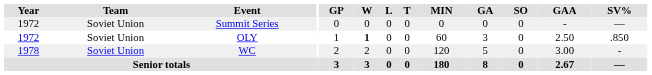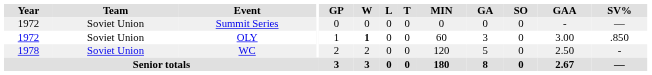 <table border="0" cellpadding="1" cellspacing="0" ID="Table3" style="text-align:center; width:60em">
 <tr ALIGN="center" bgcolor="#e0e0e0">
 <th>Year</th>
 <th>Team</th>
 <th>Event</th>
 <th rowspan="99" bgcolor="#ffffff"></th>
 <th>GP</th>
 <th>W</th>
 <th>L</th>
 <th>T</th>
 <th>MIN</th>
 <th>GA</th>
 <th>SO</th>
 <th>GAA</th>
 <th>SV%</th>
 </tr>
 <tr bgcolor="#f0f0f0">
 <td>1972</td>
 <td>Soviet Union</td>
 <td><a href='#'>Summit Series</a></td>
 <td>0</td>
 <td>0</td>
 <td>0</td>
 <td>0</td>
 <td>0</td>
 <td>0</td>
 <td>0</td>
 <td>-</td>
 <td>—</td>
 </tr>
 <tr>
 <td><a href='#'>1972</a></td>
 <td>Soviet Union</td>
 <td><a href='#'>OLY</a></td>
 <td>1</td>
 <td><strong>1</strong></td>
 <td>0</td>
 <td>0</td>
 <td>60</td>
 <td>3</td>
 <td>0</td>
-<td>2.50</td>
+<td>3.00</td>
 <td>.850</td>
 </tr>
 <tr bgcolor="#f0f0f0">
 <td><a href='#'>1978</a></td>
 <td><a href='#'>Soviet Union</a></td>
 <td><a href='#'>WC</a></td>
 <td>2</td>
 <td>2</td>
 <td>0</td>
 <td>0</td>
 <td>120</td>
 <td>5</td>
 <td>0</td>
-<td>3.00</td>
+<td>2.50</td>
 <td>-</td>
 </tr>
 <tr bgcolor="#e0e0e0">
 <th colspan=4>Senior totals</th>
 <th>3</th>
 <th>3</th>
 <th>0</th>
 <th>0</th>
 <th>180</th>
 <th>8</th>
 <th>0</th>
 <th>2.67</th>
 <th>—</th>
 </tr>
 </table>
